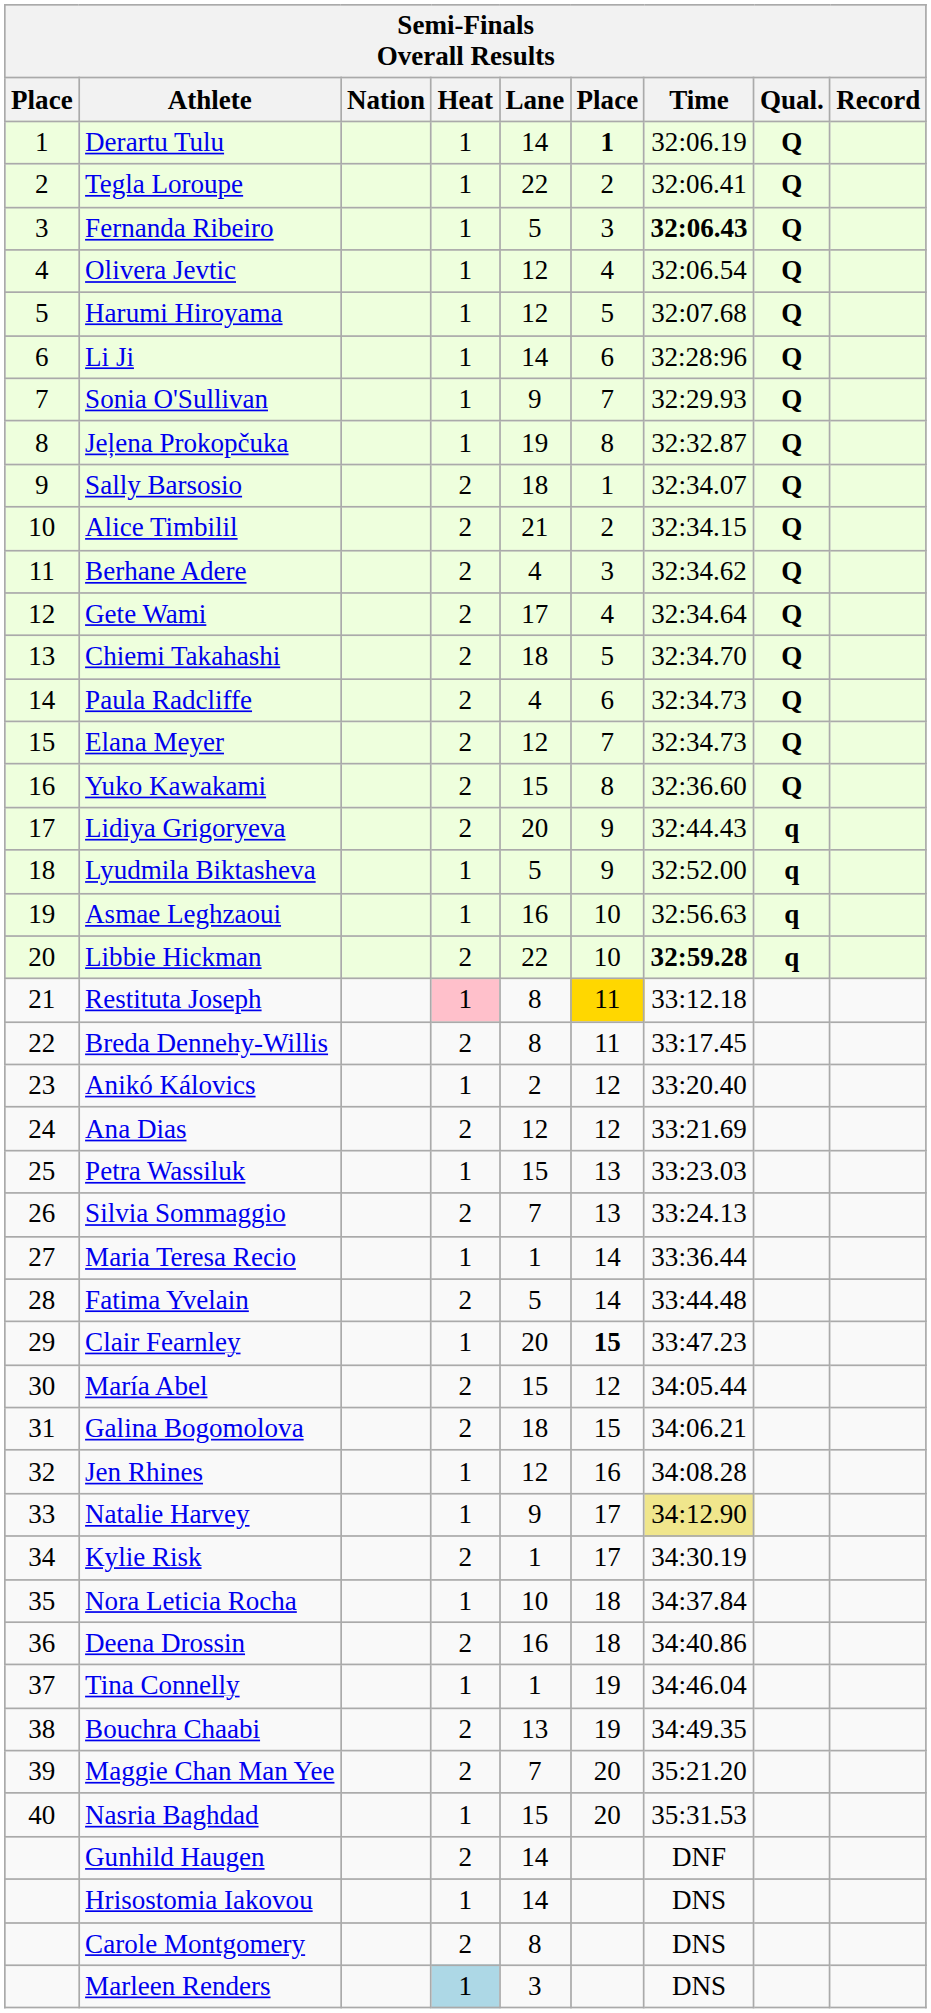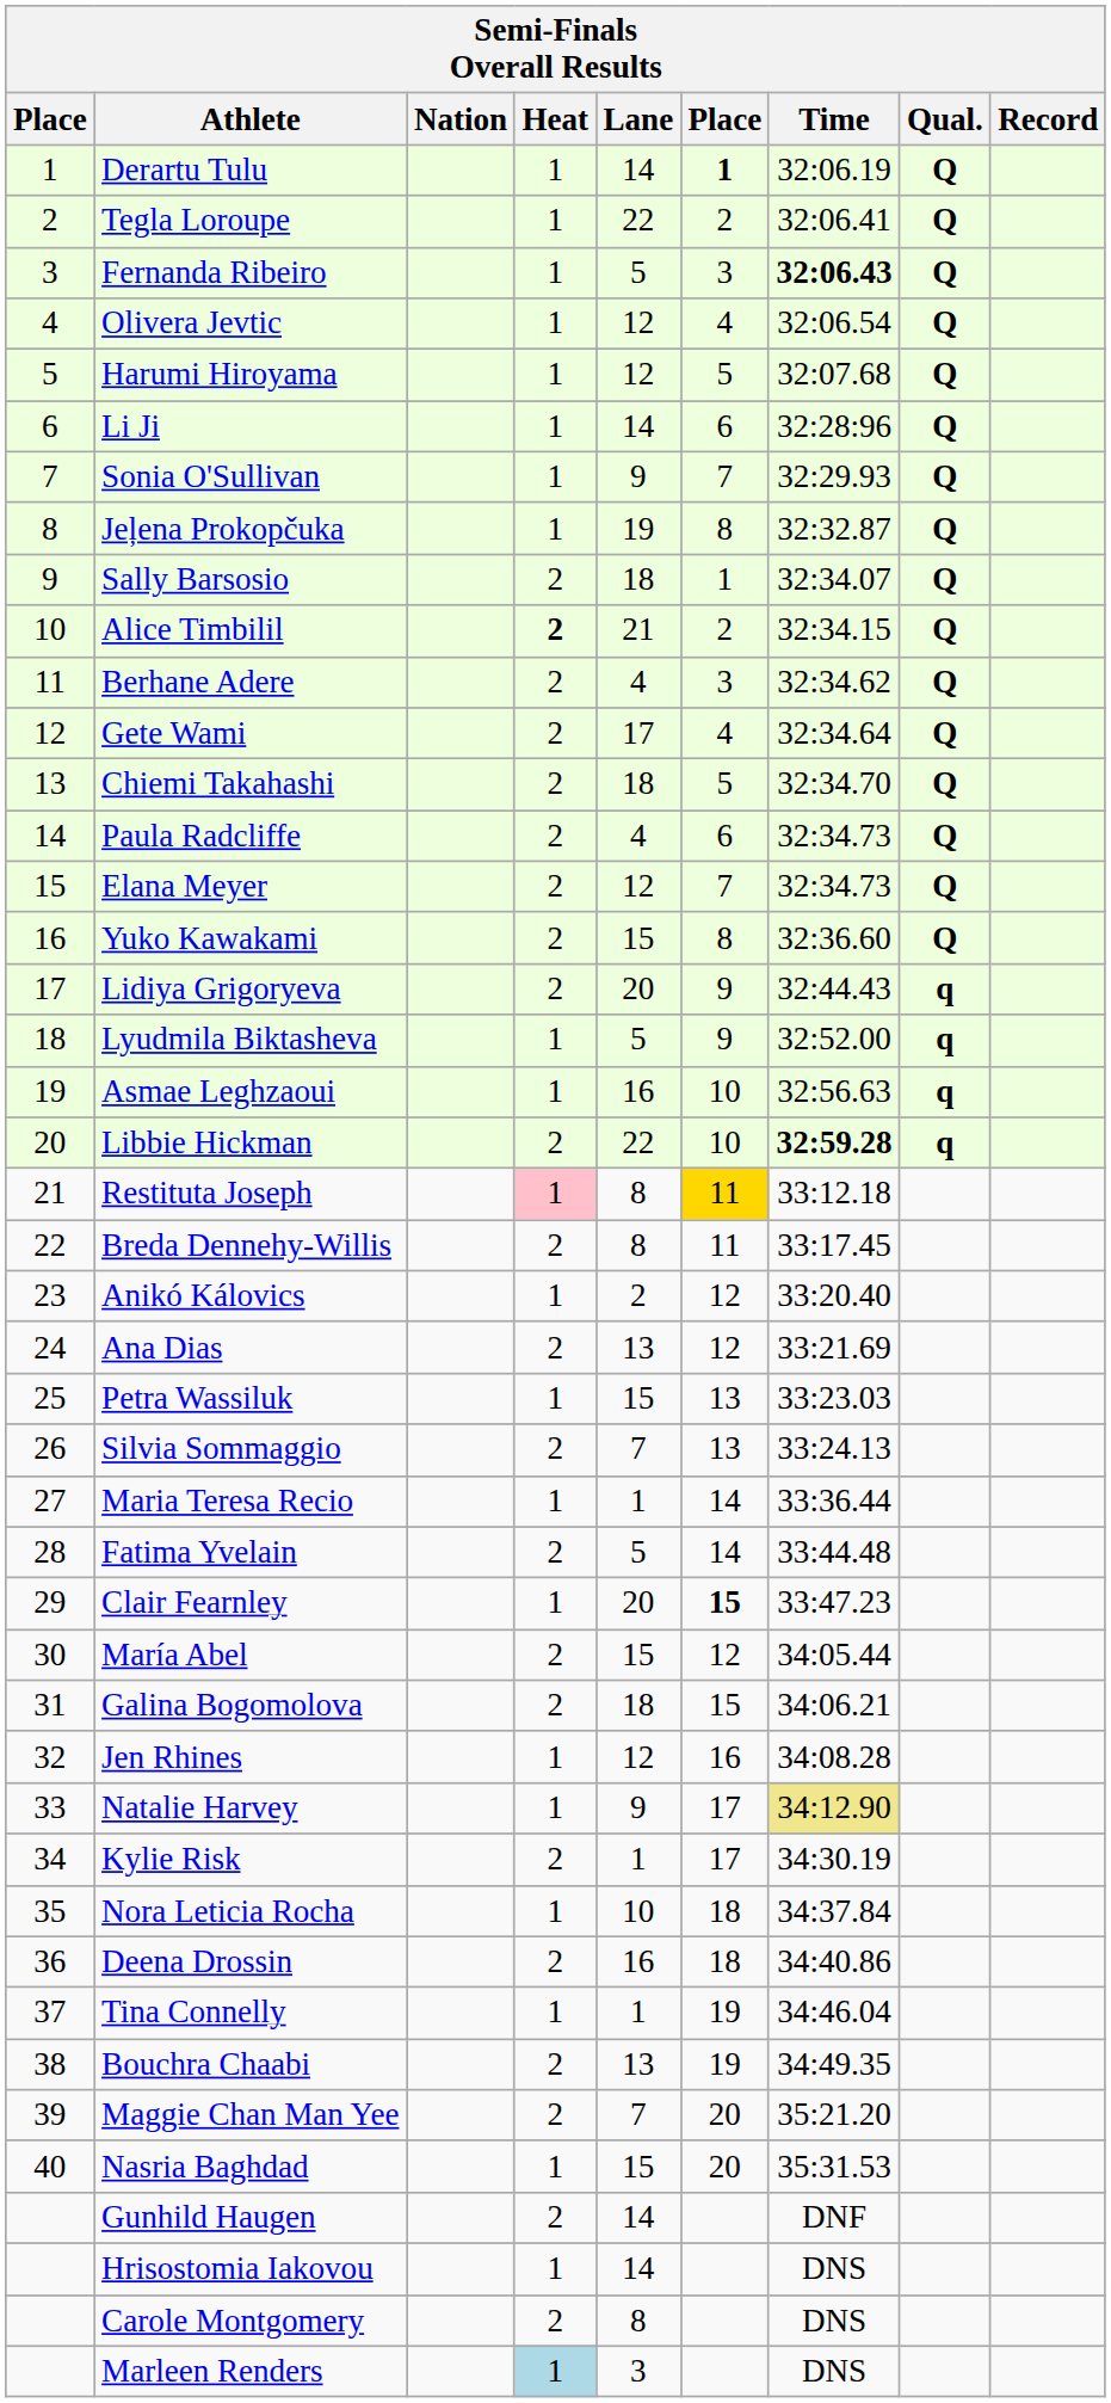 <table class="wikitable sortable">
 <tr>
 <th colspan=9>Semi-Finals <br> Overall Results</th>
 </tr>
 <tr>
 <th>Place</th>
 <th>Athlete</th>
 <th>Nation</th>
 <th>Heat</th>
 <th>Lane</th>
 <th>Place</th>
 <th>Time</th>
 <th>Qual.</th>
 <th>Record</th>
 </tr>
 <tr bgcolor = "eeffdd">
 <td align="center">1</td>
 <td align="left"><a href='#'>Derartu Tulu</a></td>
 <td align="left"></td>
 <td align="center">1</td>
 <td align="center">14</td>
 <td align="center"><strong>1</strong></td>
 <td align="center">32:06.19</td>
 <td align="center"><strong>Q</strong></td>
 <td align="center"></td>
 </tr>
 <tr bgcolor = "eeffdd">
 <td align="center">2</td>
 <td align="left"><a href='#'>Tegla Loroupe</a></td>
 <td align="left"></td>
 <td align="center">1</td>
 <td align="center">22</td>
 <td align="center">2</td>
 <td align="center">32:06.41</td>
 <td align="center"><strong>Q</strong></td>
 <td align="center"></td>
 </tr>
 <tr bgcolor = "eeffdd">
 <td align="center">3</td>
 <td align="left"><a href='#'>Fernanda Ribeiro</a></td>
 <td align="left"></td>
 <td align="center">1</td>
 <td align="center">5</td>
 <td align="center">3</td>
 <td align="center"><strong>32:06.43</strong></td>
 <td align="center"><strong>Q</strong></td>
 <td align="center"></td>
 </tr>
 <tr bgcolor = "eeffdd">
 <td align="center">4</td>
 <td align="left"><a href='#'>Olivera Jevtic</a></td>
 <td align="left"></td>
 <td align="center">1</td>
 <td align="center">12</td>
 <td align="center">4</td>
 <td align="center">32:06.54</td>
 <td align="center"><strong>Q</strong></td>
 <td align="center"></td>
 </tr>
 <tr bgcolor = "eeffdd">
 <td align="center">5</td>
 <td align="left"><a href='#'>Harumi Hiroyama</a></td>
 <td align="left"></td>
 <td align="center">1</td>
 <td align="center">12</td>
 <td align="center">5</td>
 <td align="center">32:07.68</td>
 <td align="center"><strong>Q</strong></td>
 <td align="center"></td>
 </tr>
 <tr bgcolor = "eeffdd">
 <td align="center">6</td>
 <td align="left"><a href='#'>Li Ji</a></td>
 <td align="left"></td>
 <td align="center">1</td>
 <td align="center">14</td>
 <td align="center">6</td>
 <td align="center">32:28:96</td>
 <td align="center"><strong>Q</strong></td>
 <td align="center"></td>
 </tr>
 <tr bgcolor = "eeffdd">
 <td align="center">7</td>
 <td align="left"><a href='#'>Sonia O'Sullivan</a></td>
 <td align="left"></td>
 <td align="center">1</td>
 <td align="center">9</td>
 <td align="center">7</td>
 <td align="center">32:29.93</td>
 <td align="center"><strong>Q</strong></td>
 <td align="center"></td>
 </tr>
 <tr bgcolor = "eeffdd">
 <td align="center">8</td>
 <td align="left"><a href='#'>Jeļena Prokopčuka</a></td>
 <td align="left"></td>
 <td align="center">1</td>
 <td align="center">19</td>
 <td align="center">8</td>
 <td align="center">32:32.87</td>
 <td align="center"><strong>Q</strong></td>
 <td align="center"></td>
 </tr>
 <tr bgcolor = "eeffdd">
 <td align="center">9</td>
 <td align="left"><a href='#'>Sally Barsosio</a></td>
 <td align="left"></td>
 <td align="center">2</td>
 <td align="center">18</td>
 <td align="center">1</td>
 <td align="center">32:34.07</td>
 <td align="center"><strong>Q</strong></td>
 <td align="center"></td>
 </tr>
 <tr bgcolor = "eeffdd">
 <td align="center">10</td>
 <td align="left"><a href='#'>Alice Timbilil</a></td>
 <td align="left"></td>
-<td align="center">2</td>
+<td align="center"><strong>2</strong></td>
 <td align="center">21</td>
 <td align="center">2</td>
 <td align="center">32:34.15</td>
 <td align="center"><strong>Q</strong></td>
 <td align="center"></td>
 </tr>
 <tr bgcolor = "eeffdd">
 <td align="center">11</td>
 <td align="left"><a href='#'>Berhane Adere</a></td>
 <td align="left"></td>
 <td align="center">2</td>
 <td align="center">4</td>
 <td align="center">3</td>
 <td align="center">32:34.62</td>
 <td align="center"><strong>Q</strong></td>
 <td align="center"></td>
 </tr>
 <tr bgcolor = "eeffdd">
 <td align="center">12</td>
 <td align="left"><a href='#'>Gete Wami</a></td>
 <td align="left"></td>
 <td align="center">2</td>
 <td align="center">17</td>
 <td align="center">4</td>
 <td align="center">32:34.64</td>
 <td align="center"><strong>Q</strong></td>
 <td align="center"></td>
 </tr>
 <tr bgcolor = "eeffdd">
 <td align="center">13</td>
 <td align="left"><a href='#'>Chiemi Takahashi</a></td>
 <td align="left"></td>
 <td align="center">2</td>
 <td align="center">18</td>
 <td align="center">5</td>
 <td align="center">32:34.70</td>
 <td align="center"><strong>Q</strong></td>
 <td align="center"></td>
 </tr>
 <tr bgcolor = "eeffdd">
 <td align="center">14</td>
 <td align="left"><a href='#'>Paula Radcliffe</a></td>
 <td align="left"></td>
 <td align="center">2</td>
 <td align="center">4</td>
 <td align="center">6</td>
 <td align="center">32:34.73</td>
 <td align="center"><strong>Q</strong></td>
 <td align="center"></td>
 </tr>
 <tr bgcolor = "eeffdd">
 <td align="center">15</td>
 <td align="left"><a href='#'>Elana Meyer</a></td>
 <td align="left"></td>
 <td align="center">2</td>
 <td align="center">12</td>
 <td align="center">7</td>
 <td align="center">32:34.73</td>
 <td align="center"><strong>Q</strong></td>
 <td align="center"></td>
 </tr>
 <tr bgcolor = "eeffdd">
 <td align="center">16</td>
 <td align="left"><a href='#'>Yuko Kawakami</a></td>
 <td align="left"></td>
 <td align="center">2</td>
 <td align="center">15</td>
 <td align="center">8</td>
 <td align="center">32:36.60</td>
 <td align="center"><strong>Q</strong></td>
 <td align="center"></td>
 </tr>
 <tr bgcolor = "eeffdd">
 <td align="center">17</td>
 <td align="left"><a href='#'>Lidiya Grigoryeva</a></td>
 <td align="left"></td>
 <td align="center">2</td>
 <td align="center">20</td>
 <td align="center">9</td>
 <td align="center">32:44.43</td>
 <td align="center"><strong>q</strong></td>
 <td align="center"></td>
 </tr>
 <tr bgcolor = "eeffdd">
 <td align="center">18</td>
 <td align="left"><a href='#'>Lyudmila Biktasheva</a></td>
 <td align="left"></td>
 <td align="center">1</td>
 <td align="center">5</td>
 <td align="center">9</td>
 <td align="center">32:52.00</td>
 <td align="center"><strong>q</strong></td>
 <td align="center"></td>
 </tr>
 <tr bgcolor = "eeffdd">
 <td align="center">19</td>
 <td align="left"><a href='#'>Asmae Leghzaoui</a></td>
 <td align="left"></td>
 <td align="center">1</td>
 <td align="center">16</td>
 <td align="center">10</td>
 <td align="center">32:56.63</td>
 <td align="center"><strong>q</strong></td>
 <td align="center"></td>
 </tr>
 <tr bgcolor = "eeffdd">
 <td align="center">20</td>
 <td align="left"><a href='#'>Libbie Hickman</a></td>
 <td align="left"></td>
 <td align="center">2</td>
 <td align="center">22</td>
 <td align="center">10</td>
 <td align="center"><strong>32:59.28</strong></td>
 <td align="center"><strong>q</strong></td>
 <td align="center"></td>
 </tr>
 <tr>
 <td align="center">21</td>
 <td align="left"><a href='#'>Restituta Joseph</a></td>
 <td align="left"></td>
 <td align="center" style="background: pink;">1</td>
 <td align="center">8</td>
 <td align="center" style="background: gold;">11</td>
 <td align="center">33:12.18</td>
 <td align="center"></td>
 <td align="center"></td>
 </tr>
 <tr>
 <td align="center">22</td>
 <td align="left"><a href='#'>Breda Dennehy-Willis</a></td>
 <td align="left"></td>
 <td align="center">2</td>
 <td align="center">8</td>
 <td align="center">11</td>
 <td align="center">33:17.45</td>
 <td align="center"></td>
 <td align="center"></td>
 </tr>
 <tr>
 <td align="center">23</td>
 <td align="left"><a href='#'>Anikó Kálovics</a></td>
 <td align="left"></td>
 <td align="center">1</td>
 <td align="center">2</td>
 <td align="center">12</td>
 <td align="center">33:20.40</td>
 <td align="center"></td>
 <td align="center"></td>
 </tr>
 <tr>
 <td align="center">24</td>
 <td align="left"><a href='#'>Ana Dias</a></td>
 <td align="left"></td>
 <td align="center">2</td>
-<td align="center">12</td>
+<td align="center">13</td>
 <td align="center">12</td>
 <td align="center">33:21.69</td>
 <td align="center"></td>
 <td align="center"></td>
 </tr>
 <tr>
 <td align="center">25</td>
 <td align="left"><a href='#'>Petra Wassiluk</a></td>
 <td align="left"></td>
 <td align="center">1</td>
 <td align="center">15</td>
 <td align="center">13</td>
 <td align="center">33:23.03</td>
 <td align="center"></td>
 <td align="center"></td>
 </tr>
 <tr>
 <td align="center">26</td>
 <td align="left"><a href='#'>Silvia Sommaggio</a></td>
 <td align="left"></td>
 <td align="center">2</td>
 <td align="center">7</td>
 <td align="center">13</td>
 <td align="center">33:24.13</td>
 <td align="center"></td>
 <td align="center"></td>
 </tr>
 <tr>
 <td align="center">27</td>
 <td align="left"><a href='#'>Maria Teresa Recio</a></td>
 <td align="left"></td>
 <td align="center">1</td>
 <td align="center">1</td>
 <td align="center">14</td>
 <td align="center">33:36.44</td>
 <td align="center"></td>
 <td align="center"></td>
 </tr>
 <tr>
 <td align="center">28</td>
 <td align="left"><a href='#'>Fatima Yvelain</a></td>
 <td align="left"></td>
 <td align="center">2</td>
 <td align="center">5</td>
 <td align="center">14</td>
 <td align="center">33:44.48</td>
 <td align="center"></td>
 <td align="center"></td>
 </tr>
 <tr>
 <td align="center">29</td>
 <td align="left"><a href='#'>Clair Fearnley</a></td>
 <td align="left"></td>
 <td align="center">1</td>
 <td align="center">20</td>
 <td align="center"><strong>15</strong></td>
 <td align="center">33:47.23</td>
 <td align="center"></td>
 <td align="center"></td>
 </tr>
 <tr>
 <td align="center">30</td>
 <td align="left"><a href='#'>María Abel</a></td>
 <td align="left"></td>
 <td align="center">2</td>
 <td align="center">15</td>
 <td align="center">12</td>
 <td align="center">34:05.44</td>
 <td align="center"></td>
 <td align="center"></td>
 </tr>
 <tr>
 <td align="center">31</td>
 <td align="left"><a href='#'>Galina Bogomolova</a></td>
 <td align="left"></td>
 <td align="center">2</td>
 <td align="center">18</td>
 <td align="center">15</td>
 <td align="center">34:06.21</td>
 <td align="center"></td>
 <td align="center"></td>
 </tr>
 <tr>
 <td align="center">32</td>
 <td align="left"><a href='#'>Jen Rhines</a></td>
 <td align="left"></td>
 <td align="center">1</td>
 <td align="center">12</td>
 <td align="center">16</td>
 <td align="center">34:08.28</td>
 <td align="center"></td>
 <td align="center"></td>
 </tr>
 <tr>
 <td align="center">33</td>
 <td align="left"><a href='#'>Natalie Harvey</a></td>
 <td align="left"></td>
 <td align="center">1</td>
 <td align="center">9</td>
 <td align="center">17</td>
 <td align="center" style="background: khaki;">34:12.90</td>
 <td align="center"></td>
 <td align="center"></td>
 </tr>
 <tr>
 <td align="center">34</td>
 <td align="left"><a href='#'>Kylie Risk</a></td>
 <td align="left"></td>
 <td align="center">2</td>
 <td align="center">1</td>
 <td align="center">17</td>
 <td align="center">34:30.19</td>
 <td align="center"></td>
 <td align="center"></td>
 </tr>
 <tr>
 <td align="center">35</td>
 <td align="left"><a href='#'>Nora Leticia Rocha</a></td>
 <td align="left"></td>
 <td align="center">1</td>
 <td align="center">10</td>
 <td align="center">18</td>
 <td align="center">34:37.84</td>
 <td align="center"></td>
 <td align="center"></td>
 </tr>
 <tr>
 <td align="center">36</td>
 <td align="left"><a href='#'>Deena Drossin</a></td>
 <td align="left"></td>
 <td align="center">2</td>
 <td align="center">16</td>
 <td align="center">18</td>
 <td align="center">34:40.86</td>
 <td align="center"></td>
 <td align="center"></td>
 </tr>
 <tr>
 <td align="center">37</td>
 <td align="left"><a href='#'>Tina Connelly</a></td>
 <td align="left"></td>
 <td align="center">1</td>
 <td align="center">1</td>
 <td align="center">19</td>
 <td align="center">34:46.04</td>
 <td align="center"></td>
 <td align="center"></td>
 </tr>
 <tr>
 <td align="center">38</td>
 <td align="left"><a href='#'>Bouchra Chaabi</a></td>
 <td align="left"></td>
 <td align="center">2</td>
 <td align="center">13</td>
 <td align="center">19</td>
 <td align="center">34:49.35</td>
 <td align="center"></td>
 <td align="center"></td>
 </tr>
 <tr>
 <td align="center">39</td>
 <td align="left"><a href='#'>Maggie Chan Man Yee</a></td>
 <td align="left"></td>
 <td align="center">2</td>
 <td align="center">7</td>
 <td align="center">20</td>
 <td align="center">35:21.20</td>
 <td align="center"></td>
 <td align="center"></td>
 </tr>
 <tr>
 <td align="center">40</td>
 <td align="left"><a href='#'>Nasria Baghdad</a></td>
 <td align="left"></td>
 <td align="center">1</td>
 <td align="center">15</td>
 <td align="center">20</td>
 <td align="center">35:31.53</td>
 <td align="center"></td>
 <td align="center"></td>
 </tr>
 <tr>
 <td align="center"></td>
 <td align="left"><a href='#'>Gunhild Haugen</a></td>
 <td align="left"></td>
 <td align="center">2</td>
 <td align="center">14</td>
 <td align="center"></td>
 <td align="center">DNF</td>
 <td align="center"></td>
 <td align="center"></td>
 </tr>
 <tr>
 <td align="center"></td>
 <td align="left"><a href='#'>Hrisostomia Iakovou</a></td>
 <td align="left"></td>
 <td align="center">1</td>
 <td align="center">14</td>
 <td align="center"></td>
 <td align="center">DNS</td>
 <td align="center"></td>
 <td align="center"></td>
 </tr>
 <tr>
 <td align="center"></td>
 <td align="left"><a href='#'>Carole Montgomery</a></td>
 <td align="left"></td>
 <td align="center">2</td>
 <td align="center">8</td>
 <td align="center"></td>
 <td align="center">DNS</td>
 <td align="center"></td>
 <td align="center"></td>
 </tr>
 <tr>
 <td align="center"></td>
 <td align="left"><a href='#'>Marleen Renders</a></td>
 <td align="left"></td>
 <td align="center" style="background: lightblue;">1</td>
 <td align="center">3</td>
 <td align="center"></td>
 <td align="center">DNS</td>
 <td align="center"></td>
 <td align="center"></td>
 </tr>
 </table>
